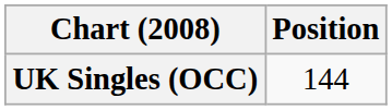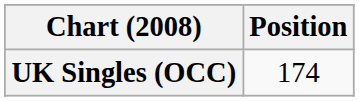 <table class="wikitable plainrowheaders" style="text-align:center">
 <tr>
 <th scope="col">Chart (2008)</th>
 <th scope="col">Position</th>
 </tr>
 <tr>
 <th scope="row">UK Singles (OCC)</th>
-<td>144</td>
+<td>174</td>
 </tr>
 </table>
